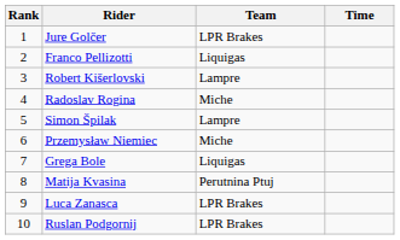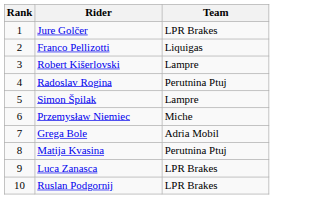 <table class="wikitable">
 <tr>
 <th>Rank</th>
 <th>Rider</th>
 <th>Team</th>
-<th>Time</th>
 </tr>
 <tr>
 <td align=center>1</td>
 <td width=180> <a href='#'>Jure Golčer</a> </td>
 <td width=150>LPR Brakes</td>
-<td width=76 align=right></td>
 </tr>
 <tr>
 <td align=center>2</td>
 <td> <a href='#'>Franco Pellizotti</a></td>
 <td>Liquigas</td>
-<td align=right></td>
 </tr>
 <tr>
 <td align=center>3</td>
 <td> <a href='#'>Robert Kišerlovski</a> </td>
 <td>Lampre</td>
-<td align=right></td>
 </tr>
 <tr>
 <td align=center>4</td>
 <td> <a href='#'>Radoslav Rogina</a></td>
-<td>Miche</td>
-<td align=right></td>
+<td>Perutnina Ptuj</td>
 </tr>
 <tr>
 <td align=center>5</td>
 <td> <a href='#'>Simon Špilak</a></td>
 <td>Lampre</td>
-<td align=right></td>
 </tr>
 <tr>
 <td align=center>6</td>
 <td> <a href='#'>Przemysław Niemiec</a></td>
 <td>Miche</td>
-<td align=right></td>
 </tr>
 <tr>
 <td align=center>7</td>
 <td> <a href='#'>Grega Bole</a></td>
-<td>Liquigas</td>
-<td align=right></td>
+<td>Adria Mobil</td>
 </tr>
 <tr>
 <td align=center>8</td>
 <td> <a href='#'>Matija Kvasina</a></td>
 <td>Perutnina Ptuj</td>
-<td align=right></td>
 </tr>
 <tr>
 <td align=center>9</td>
 <td> <a href='#'>Luca Zanasca</a></td>
 <td>LPR Brakes</td>
-<td align=right></td>
 </tr>
 <tr>
 <td align=center>10</td>
 <td> <a href='#'>Ruslan Podgornij</a></td>
 <td>LPR Brakes</td>
-<td align=right></td>
 </tr>
 </table>
